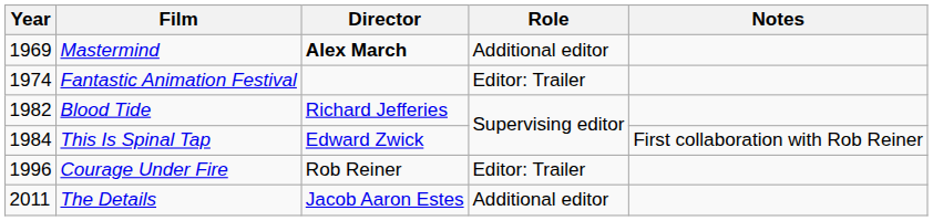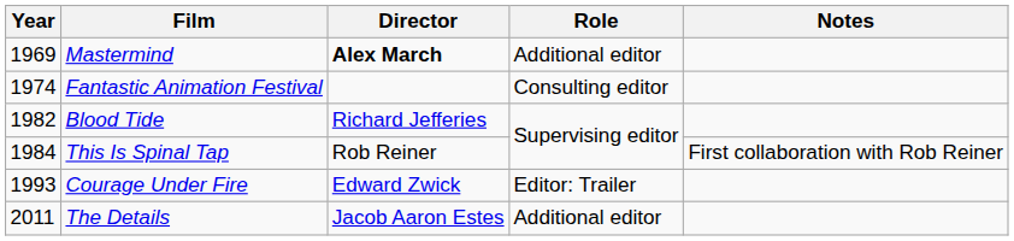 <table class="wikitable">
 <tr>
 <th>Year</th>
 <th>Film</th>
 <th>Director</th>
 <th>Role</th>
 <th>Notes</th>
 </tr>
 <tr>
 <td>1969</td>
 <td><em><a href='#'>Mastermind</a></em></td>
 <td><strong>Alex March</strong></td>
 <td>Additional editor</td>
 <td></td>
 </tr>
 <tr>
 <td>1974</td>
 <td><em><a href='#'>Fantastic Animation Festival</a></em></td>
 <td></td>
-<td>Editor: Trailer</td>
+<td>Consulting editor</td>
 <td></td>
 </tr>
 <tr>
 <td>1982</td>
 <td><em><a href='#'>Blood Tide</a></em></td>
 <td><a href='#'>Richard Jefferies</a></td>
 <td rowspan=2>Supervising editor</td>
 <td></td>
 </tr>
 <tr>
 <td>1984</td>
 <td><em><a href='#'>This Is Spinal Tap</a></em></td>
-<td><a href='#'>Edward Zwick</a></td>
+<td>Rob Reiner</td>
 <td>First collaboration with Rob Reiner</td>
 </tr>
 <tr>
-<td>1996</td>
+<td>1993</td>
 <td><em><a href='#'>Courage Under Fire</a></em></td>
-<td>Rob Reiner</td>
+<td><a href='#'>Edward Zwick</a></td>
 <td>Editor: Trailer</td>
 <td></td>
 </tr>
 <tr>
 <td>2011</td>
 <td><em><a href='#'>The Details</a></em></td>
 <td><a href='#'>Jacob Aaron Estes</a></td>
 <td>Additional editor</td>
 <td></td>
 </tr>
 </table>
